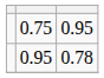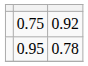 <table class="wikitable" style="margin:1em auto;">
 <tr>
 <th></th>
 <th></th>
 <th></th>
 </tr>
 <tr>
 <td></td>
 <td>0.75</td>
-<td>0.95</td>
+<td>0.92</td>
 </tr>
 <tr>
 <td></td>
 <td>0.95</td>
 <td>0.78</td>
 </tr>
 <tr>
 </tr>
 </table>
